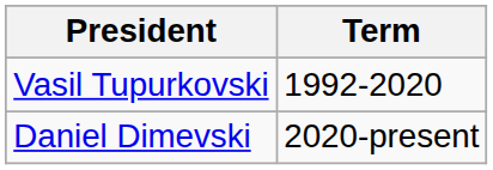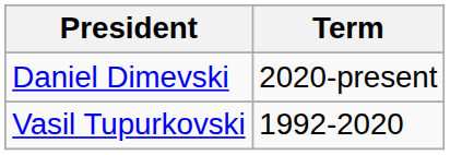 <table class="wikitable">
 <tr>
 <th>President</th>
 <th>Term</th>
 </tr>
 <tr>
+<td><a href='#'>Daniel Dimevski</a></td>
+<td>2020-present</td>
+</tr>
+<tr>
 <td><a href='#'>Vasil Tupurkovski</a></td>
 <td>1992-2020</td>
 </tr>
-<tr>
-<td><a href='#'>Daniel Dimevski</a></td>
-<td>2020-present</td>
-</tr>
 </table>
